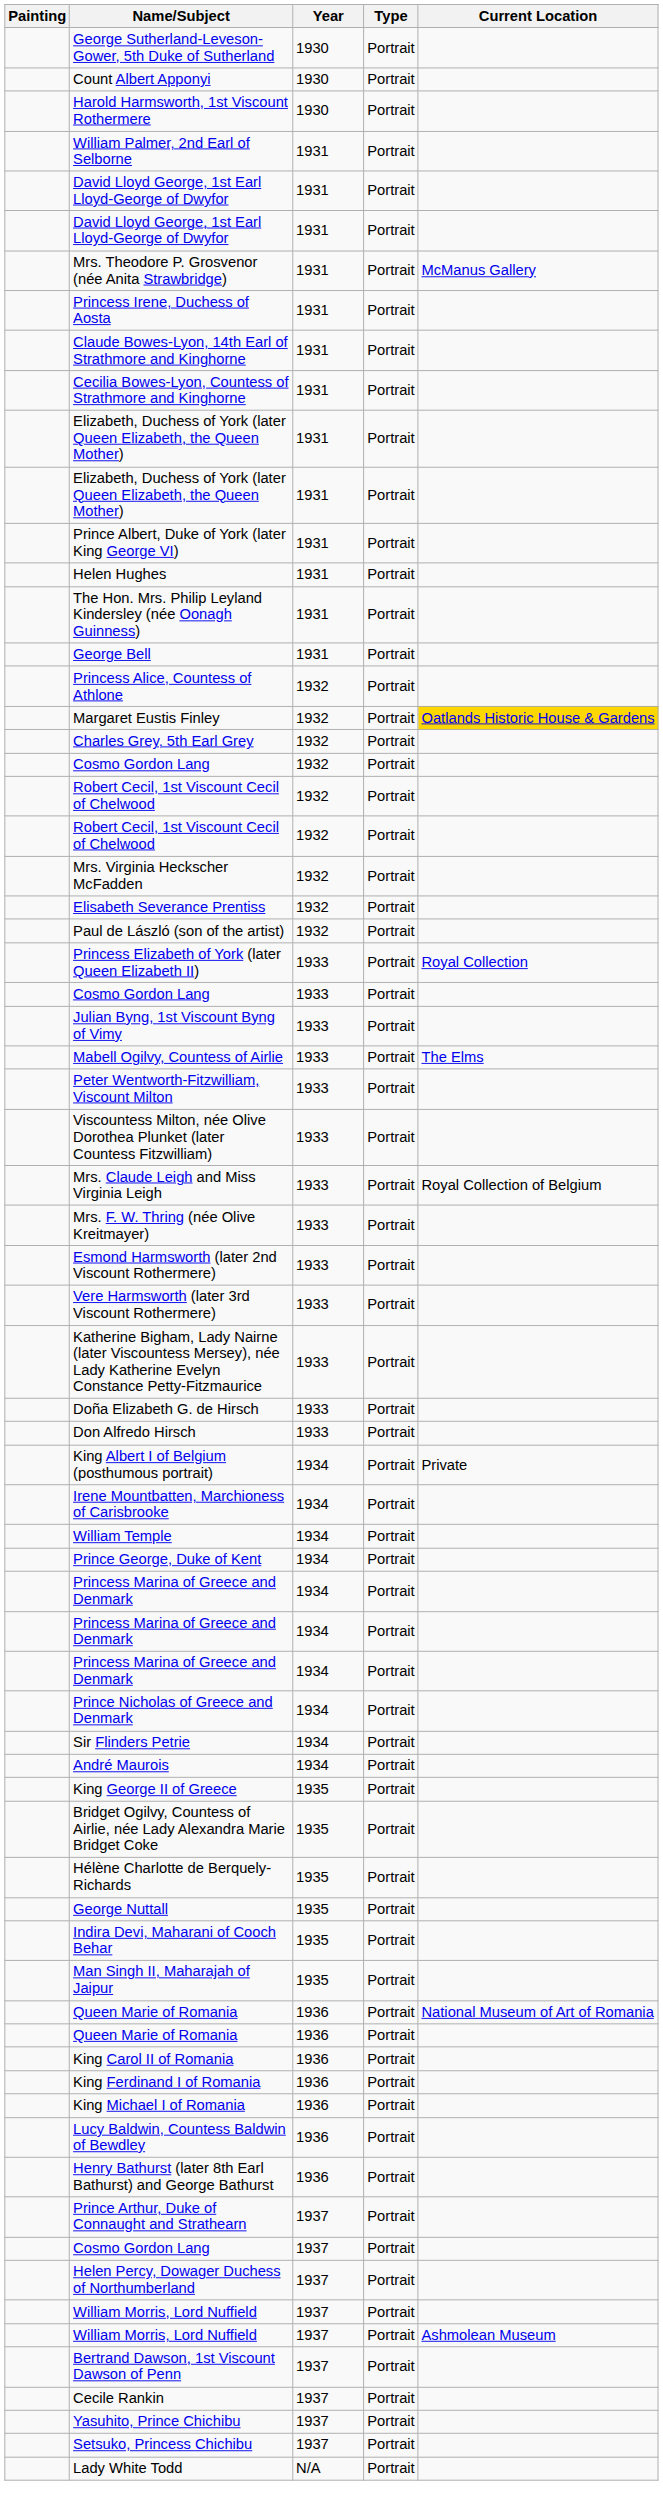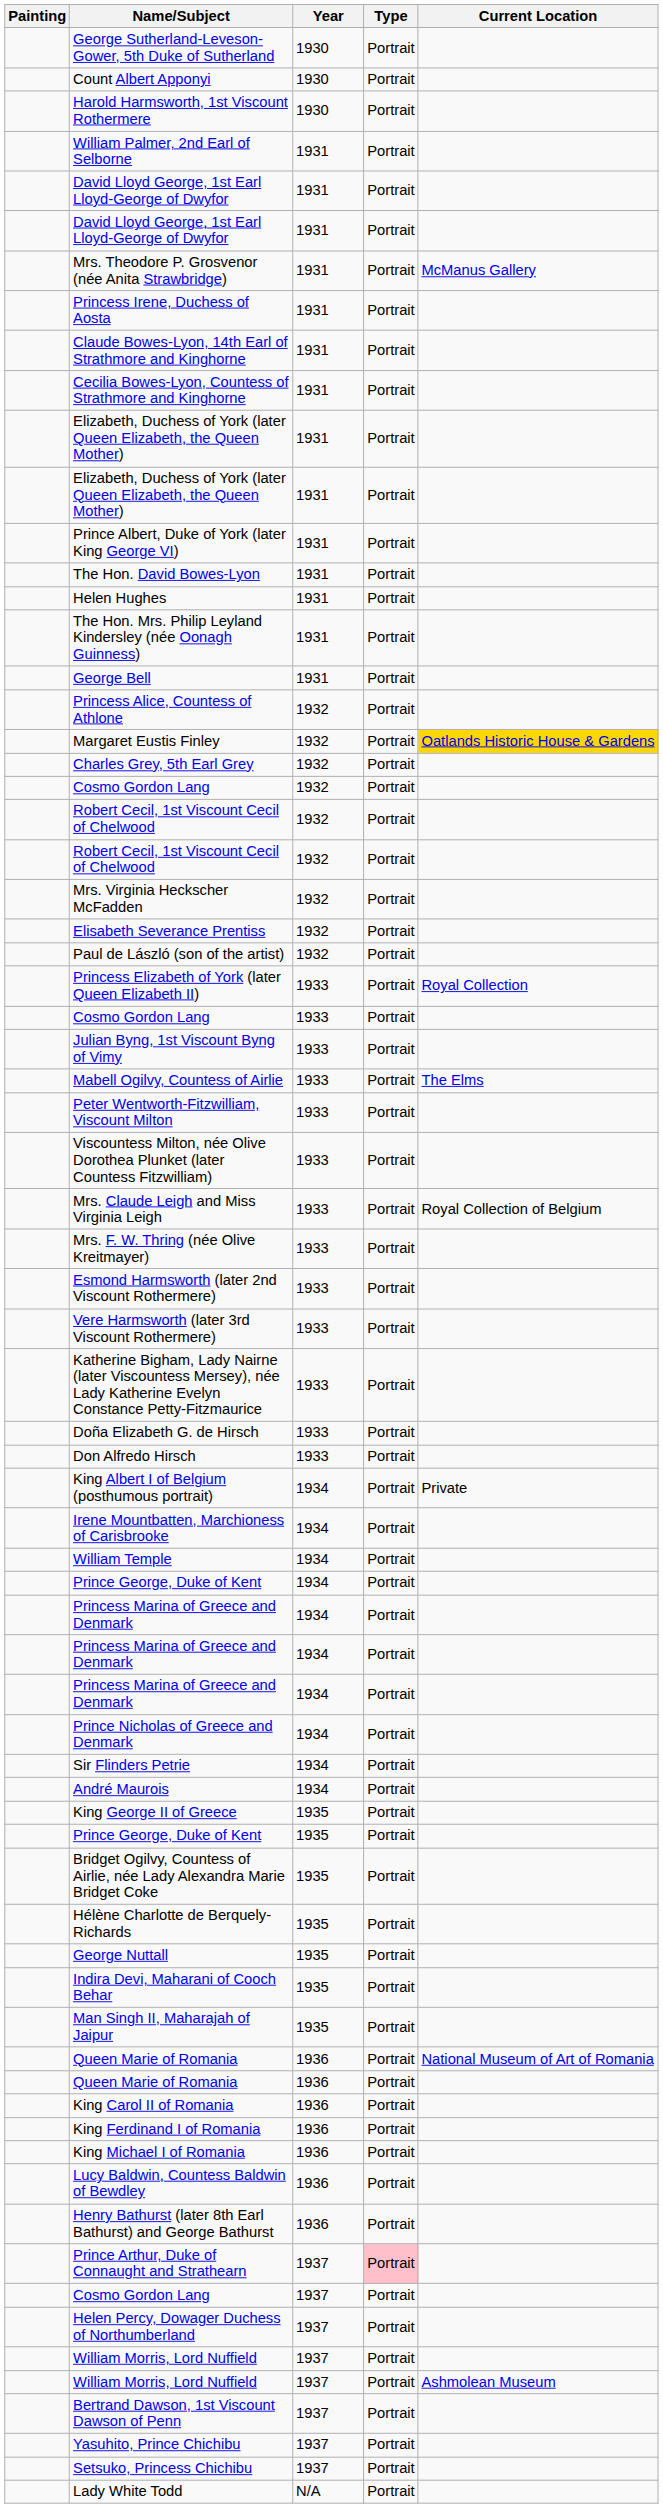 <table class="sortable wikitable" style="margin-left:0.5em; text-align:left">
 <tr>
 <th>Painting</th>
 <th width="235">Name/Subject</th>
 <th width="70">Year</th>
 <th>Type</th>
 <th>Current Location</th>
 </tr>
 <tr>
 <td></td>
 <td><a href='#'>George Sutherland-Leveson-Gower, 5th Duke of Sutherland</a></td>
 <td>1930</td>
 <td>Portrait</td>
 <td></td>
 </tr>
 <tr>
 <td></td>
 <td>Count <a href='#'>Albert Apponyi</a></td>
 <td>1930</td>
 <td>Portrait</td>
 <td></td>
 </tr>
 <tr>
 <td></td>
 <td><a href='#'>Harold Harmsworth, 1st Viscount Rothermere</a></td>
 <td>1930</td>
 <td>Portrait</td>
 <td></td>
 </tr>
 <tr>
 <td></td>
 <td><a href='#'>William Palmer, 2nd Earl of Selborne</a></td>
 <td>1931</td>
 <td>Portrait</td>
 <td></td>
 </tr>
 <tr>
 <td></td>
 <td><a href='#'>David Lloyd George, 1st Earl Lloyd-George of Dwyfor</a></td>
 <td>1931</td>
 <td>Portrait</td>
 <td></td>
 </tr>
 <tr>
 <td></td>
 <td><a href='#'>David Lloyd George, 1st Earl Lloyd-George of Dwyfor</a></td>
 <td>1931</td>
 <td>Portrait</td>
 <td></td>
 </tr>
 <tr>
 <td></td>
 <td>Mrs. Theodore P. Grosvenor (née Anita <a href='#'>Strawbridge</a>)</td>
 <td>1931</td>
 <td>Portrait</td>
 <td><a href='#'>McManus Gallery</a></td>
 </tr>
 <tr>
 <td></td>
 <td><a href='#'>Princess Irene, Duchess of Aosta</a></td>
 <td>1931</td>
 <td>Portrait</td>
 <td></td>
 </tr>
 <tr>
 <td></td>
 <td><a href='#'>Claude Bowes-Lyon, 14th Earl of Strathmore and Kinghorne</a></td>
 <td>1931</td>
 <td>Portrait</td>
 <td></td>
 </tr>
 <tr>
 <td></td>
 <td><a href='#'>Cecilia Bowes-Lyon, Countess of Strathmore and Kinghorne</a></td>
 <td>1931</td>
 <td>Portrait</td>
 <td></td>
 </tr>
 <tr>
 <td></td>
 <td>Elizabeth, Duchess of York (later <a href='#'>Queen Elizabeth, the Queen Mother</a>)</td>
 <td>1931</td>
 <td>Portrait</td>
 <td></td>
 </tr>
 <tr>
 <td></td>
 <td>Elizabeth, Duchess of York (later <a href='#'>Queen Elizabeth, the Queen Mother</a>)</td>
 <td>1931</td>
 <td>Portrait</td>
 <td></td>
 </tr>
 <tr>
 <td></td>
 <td>Prince Albert, Duke of York (later King <a href='#'>George VI</a>)</td>
+<td>1931</td>
+<td>Portrait</td>
+<td></td>
+</tr>
+<tr>
+<td></td>
+<td>The Hon. <a href='#'>David Bowes-Lyon</a></td>
 <td>1931</td>
 <td>Portrait</td>
 <td></td>
 </tr>
 <tr>
 <td></td>
 <td>Helen Hughes</td>
 <td>1931</td>
 <td>Portrait</td>
 <td></td>
 </tr>
 <tr>
 <td></td>
 <td>The Hon. Mrs. Philip Leyland Kindersley (née <a href='#'>Oonagh Guinness</a>)</td>
 <td>1931</td>
 <td>Portrait</td>
 <td></td>
 </tr>
 <tr>
 <td></td>
 <td><a href='#'>George Bell</a></td>
 <td>1931</td>
 <td>Portrait</td>
 <td></td>
 </tr>
 <tr>
 <td></td>
 <td><a href='#'>Princess Alice, Countess of Athlone</a></td>
 <td>1932</td>
 <td>Portrait</td>
 <td></td>
 </tr>
 <tr>
 <td></td>
 <td>Margaret Eustis Finley</td>
 <td>1932</td>
 <td>Portrait</td>
 <td style="background: gold;"><a href='#'>Oatlands Historic House & Gardens</a></td>
 </tr>
 <tr>
 <td></td>
 <td><a href='#'>Charles Grey, 5th Earl Grey</a></td>
 <td>1932</td>
 <td>Portrait</td>
 <td></td>
 </tr>
 <tr>
 <td></td>
 <td><a href='#'>Cosmo Gordon Lang</a></td>
 <td>1932</td>
 <td>Portrait</td>
 <td></td>
 </tr>
 <tr>
 <td></td>
 <td><a href='#'>Robert Cecil, 1st Viscount Cecil of Chelwood</a></td>
 <td>1932</td>
 <td>Portrait</td>
 <td></td>
 </tr>
 <tr>
 <td></td>
 <td><a href='#'>Robert Cecil, 1st Viscount Cecil of Chelwood</a></td>
 <td>1932</td>
 <td>Portrait</td>
 <td></td>
 </tr>
 <tr>
 <td></td>
 <td>Mrs. Virginia Heckscher McFadden</td>
 <td>1932</td>
 <td>Portrait</td>
 <td></td>
 </tr>
 <tr>
 <td></td>
 <td><a href='#'>Elisabeth Severance Prentiss</a></td>
 <td>1932</td>
 <td>Portrait</td>
 <td></td>
 </tr>
 <tr>
 <td></td>
 <td>Paul de László (son of the artist)</td>
 <td>1932</td>
 <td>Portrait</td>
 <td></td>
 </tr>
 <tr>
 <td></td>
 <td><a href='#'>Princess Elizabeth of York</a> (later <a href='#'>Queen Elizabeth II</a>)</td>
 <td>1933</td>
 <td>Portrait</td>
 <td><a href='#'>Royal Collection</a></td>
 </tr>
 <tr>
 <td></td>
 <td><a href='#'>Cosmo Gordon Lang</a></td>
 <td>1933</td>
 <td>Portrait</td>
 <td></td>
 </tr>
 <tr>
 <td></td>
 <td><a href='#'>Julian Byng, 1st Viscount Byng of Vimy</a></td>
 <td>1933</td>
 <td>Portrait</td>
 <td></td>
 </tr>
 <tr>
 <td></td>
 <td><a href='#'>Mabell Ogilvy, Countess of Airlie</a></td>
 <td>1933</td>
 <td>Portrait</td>
 <td><a href='#'>The Elms</a></td>
 </tr>
 <tr>
 <td></td>
 <td><a href='#'>Peter Wentworth-Fitzwilliam, Viscount Milton</a></td>
 <td>1933</td>
 <td>Portrait</td>
 <td></td>
 </tr>
 <tr>
 <td></td>
 <td>Viscountess Milton, née Olive Dorothea Plunket (later Countess Fitzwilliam)</td>
 <td>1933</td>
 <td>Portrait</td>
 <td></td>
 </tr>
 <tr>
 <td></td>
 <td>Mrs. <a href='#'>Claude Leigh</a> and Miss Virginia Leigh</td>
 <td>1933</td>
 <td>Portrait</td>
 <td>Royal Collection of Belgium</td>
 </tr>
 <tr>
 <td></td>
 <td>Mrs. <a href='#'>F. W. Thring</a> (née Olive Kreitmayer)</td>
 <td>1933</td>
 <td>Portrait</td>
 <td></td>
 </tr>
 <tr>
 <td></td>
 <td><a href='#'>Esmond Harmsworth</a> (later 2nd Viscount Rothermere)</td>
 <td>1933</td>
 <td>Portrait</td>
 <td></td>
 </tr>
 <tr>
 <td></td>
 <td><a href='#'>Vere Harmsworth</a> (later 3rd Viscount Rothermere)</td>
 <td>1933</td>
 <td>Portrait</td>
 <td></td>
 </tr>
 <tr>
 <td></td>
 <td>Katherine Bigham, Lady Nairne (later Viscountess Mersey), née Lady Katherine Evelyn Constance Petty-Fitzmaurice</td>
 <td>1933</td>
 <td>Portrait</td>
 <td></td>
 </tr>
 <tr>
 <td></td>
 <td>Doña Elizabeth G. de Hirsch</td>
 <td>1933</td>
 <td>Portrait</td>
 <td></td>
 </tr>
 <tr>
 <td></td>
 <td>Don Alfredo Hirsch</td>
 <td>1933</td>
 <td>Portrait</td>
 <td></td>
 </tr>
 <tr>
 <td></td>
 <td>King <a href='#'>Albert I of Belgium</a><br>(posthumous portrait)</td>
 <td>1934</td>
 <td>Portrait</td>
 <td>Private</td>
 </tr>
 <tr>
 <td></td>
 <td><a href='#'>Irene Mountbatten, Marchioness of Carisbrooke</a></td>
 <td>1934</td>
 <td>Portrait</td>
 <td></td>
 </tr>
 <tr>
 <td></td>
 <td><a href='#'>William Temple</a></td>
 <td>1934</td>
 <td>Portrait</td>
 <td></td>
 </tr>
 <tr>
 <td></td>
 <td><a href='#'>Prince George, Duke of Kent</a></td>
 <td>1934</td>
 <td>Portrait</td>
 <td></td>
 </tr>
 <tr>
 <td></td>
 <td><a href='#'>Princess Marina of Greece and Denmark</a></td>
 <td>1934</td>
 <td>Portrait</td>
 <td></td>
 </tr>
 <tr>
 <td></td>
 <td><a href='#'>Princess Marina of Greece and Denmark</a></td>
 <td>1934</td>
 <td>Portrait</td>
 <td></td>
 </tr>
 <tr>
 <td></td>
 <td><a href='#'>Princess Marina of Greece and Denmark</a></td>
 <td>1934</td>
 <td>Portrait</td>
 <td></td>
 </tr>
 <tr>
 <td></td>
 <td><a href='#'>Prince Nicholas of Greece and Denmark</a></td>
 <td>1934</td>
 <td>Portrait</td>
 <td></td>
 </tr>
 <tr>
 <td></td>
 <td>Sir <a href='#'>Flinders Petrie</a></td>
 <td>1934</td>
 <td>Portrait</td>
 <td></td>
 </tr>
 <tr>
 <td></td>
 <td><a href='#'>André Maurois</a></td>
 <td>1934</td>
 <td>Portrait</td>
 <td></td>
 </tr>
 <tr>
 <td></td>
 <td>King <a href='#'>George II of Greece</a></td>
 <td>1935</td>
 <td>Portrait</td>
 <td></td>
 </tr>
 <tr>
 <td></td>
+<td><a href='#'>Prince George, Duke of Kent</a></td>
+<td>1935</td>
+<td>Portrait</td>
+<td></td>
+</tr>
+<tr>
+<td></td>
 <td>Bridget Ogilvy, Countess of Airlie, née Lady Alexandra Marie Bridget Coke</td>
 <td>1935</td>
 <td>Portrait</td>
 <td></td>
 </tr>
 <tr>
 <td></td>
 <td>Hélène Charlotte de Berquely-Richards</td>
 <td>1935</td>
 <td>Portrait</td>
 <td></td>
 </tr>
 <tr>
 <td></td>
 <td><a href='#'>George Nuttall</a></td>
 <td>1935</td>
 <td>Portrait</td>
 <td></td>
 </tr>
 <tr>
 <td></td>
 <td><a href='#'>Indira Devi, Maharani of Cooch Behar</a></td>
 <td>1935</td>
 <td>Portrait</td>
 <td></td>
 </tr>
 <tr>
 <td></td>
 <td><a href='#'>Man Singh II, Maharajah of Jaipur</a></td>
 <td>1935</td>
 <td>Portrait</td>
 <td></td>
 </tr>
 <tr>
 <td></td>
 <td><a href='#'>Queen Marie of Romania</a></td>
 <td>1936</td>
 <td>Portrait</td>
 <td><a href='#'>National Museum of Art of Romania</a></td>
 </tr>
 <tr>
 <td></td>
 <td><a href='#'>Queen Marie of Romania</a></td>
 <td>1936</td>
 <td>Portrait</td>
 <td></td>
 </tr>
 <tr>
 <td></td>
 <td>King <a href='#'>Carol II of Romania</a></td>
 <td>1936</td>
 <td>Portrait</td>
 <td></td>
 </tr>
 <tr>
 <td></td>
 <td>King <a href='#'>Ferdinand I of Romania</a></td>
 <td>1936</td>
 <td>Portrait</td>
 <td></td>
 </tr>
 <tr>
 <td></td>
 <td>King <a href='#'>Michael I of Romania</a></td>
 <td>1936</td>
 <td>Portrait</td>
 <td></td>
 </tr>
 <tr>
 <td></td>
 <td><a href='#'>Lucy Baldwin, Countess Baldwin of Bewdley</a></td>
 <td>1936</td>
 <td>Portrait</td>
 <td></td>
 </tr>
 <tr>
 <td></td>
 <td><a href='#'>Henry Bathurst</a> (later 8th Earl Bathurst) and George Bathurst</td>
 <td>1936</td>
 <td>Portrait</td>
 <td></td>
 </tr>
 <tr>
 <td></td>
 <td><a href='#'>Prince Arthur, Duke of Connaught and Strathearn</a></td>
 <td>1937</td>
-<td>Portrait</td>
+<td style="background: pink;">Portrait</td>
 <td></td>
 </tr>
 <tr>
 <td></td>
 <td><a href='#'>Cosmo Gordon Lang</a></td>
 <td>1937</td>
 <td>Portrait</td>
 <td></td>
 </tr>
 <tr>
 <td></td>
 <td><a href='#'>Helen Percy, Dowager Duchess of Northumberland</a></td>
 <td>1937</td>
 <td>Portrait</td>
 <td></td>
 </tr>
 <tr>
 <td></td>
 <td><a href='#'>William Morris, Lord Nuffield</a></td>
 <td>1937</td>
 <td>Portrait</td>
 <td></td>
 </tr>
 <tr>
 <td></td>
 <td><a href='#'>William Morris, Lord Nuffield</a></td>
 <td>1937</td>
 <td>Portrait</td>
 <td><a href='#'>Ashmolean Museum</a></td>
 </tr>
 <tr>
 <td></td>
 <td><a href='#'>Bertrand Dawson, 1st Viscount Dawson of Penn</a></td>
 <td>1937</td>
 <td>Portrait</td>
 <td></td>
 </tr>
 <tr>
 <td></td>
-<td>Cecile Rankin</td>
-<td>1937</td>
-<td>Portrait</td>
-<td></td>
-</tr>
-<tr>
-<td></td>
 <td><a href='#'>Yasuhito, Prince Chichibu</a></td>
 <td>1937</td>
 <td>Portrait</td>
 <td></td>
 </tr>
 <tr>
 <td></td>
 <td><a href='#'>Setsuko, Princess Chichibu</a></td>
 <td>1937</td>
 <td>Portrait</td>
 <td></td>
 </tr>
 <tr>
 <td></td>
 <td>Lady White Todd</td>
 <td>N/A</td>
 <td>Portrait</td>
 <td></td>
 </tr>
 </table>
